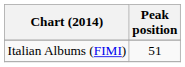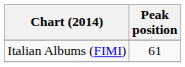 <table class="wikitable sortable plainrowheaders">
 <tr>
 <th scope="col">Chart (2014)</th>
 <th scope="col">Peak<br>position</th>
 </tr>
 <tr>
 </tr>
 <tr>
 </tr>
 <tr>
 </tr>
 <tr>
 </tr>
 <tr>
 </tr>
 <tr>
 </tr>
 <tr>
 </tr>
 <tr>
 <td>Italian Albums (<a href='#'>FIMI</a>)</td>
-<td align="center">51</td>
+<td align="center">61</td>
 </tr>
 <tr>
 </tr>
 <tr>
 </tr>
 <tr>
 </tr>
 <tr>
 </tr>
 <tr>
 </tr>
 <tr>
 </tr>
 <tr>
 </tr>
 <tr>
 </tr>
 </table>
